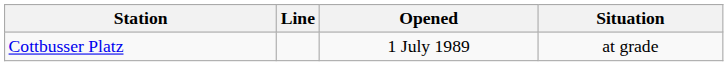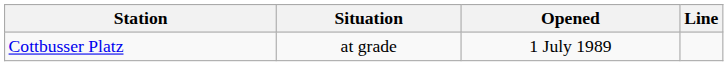 <table class="wikitable" style="text-align:center">
 <tr>
 <th style="width:15em">Station</th>
+<th style="width:10em">Situation</th>
+<th style="width:12em">Opened</th>
 <th>Line</th>
-<th style="width:12em">Opened</th>
-<th style="width:10em">Situation</th>
 </tr>
 <tr>
 <td align="left"><a href='#'>Cottbusser Platz</a></td>
+<td>at grade</td>
+<td>1 July 1989</td>
 <td></td>
-<td>1 July 1989</td>
-<td>at grade</td>
 </tr>
 </table>
